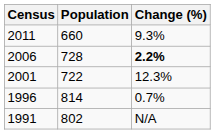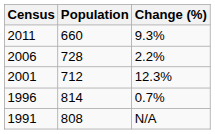 <table class="wikitable">
 <tr>
 <th>Census</th>
 <th>Population</th>
 <th>Change (%)</th>
 </tr>
 <tr>
 <td>2011</td>
 <td>660</td>
 <td> 9.3%</td>
 </tr>
 <tr>
 <td>2006</td>
 <td>728</td>
-<td><strong> 2.2%</strong></td>
+<td> 2.2%</td>
 </tr>
 <tr>
 <td>2001</td>
-<td>722</td>
+<td>712</td>
 <td> 12.3%</td>
 </tr>
 <tr>
 <td>1996</td>
 <td>814</td>
 <td> 0.7%</td>
 </tr>
 <tr>
 <td>1991</td>
-<td>802</td>
+<td>808</td>
 <td>N/A</td>
 </tr>
 </table>
